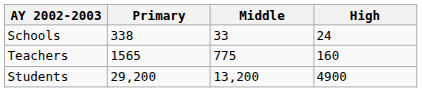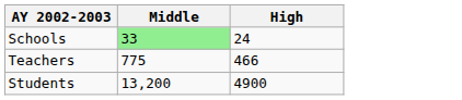 <table class="wikitable" border="1">
 <tr>
 <th width="100">AY 2002-2003</th>
-<th width="100">Primary</th>
 <th width="100">Middle</th>
 <th width="100">High</th>
 </tr>
 <tr>
 <td>Schools</td>
-<td>338</td>
-<td>33</td>
+<td style="background: lightgreen;">33</td>
 <td>24</td>
 </tr>
 <tr>
 <td>Teachers</td>
-<td>1565</td>
 <td>775</td>
-<td>160</td>
+<td>466</td>
 </tr>
 <tr>
 <td>Students</td>
-<td>29,200</td>
 <td>13,200</td>
 <td>4900</td>
 </tr>
 </table>
